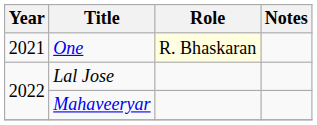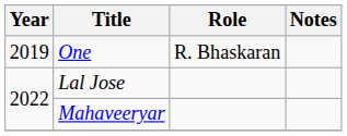 <table class="wikitable sortable">
 <tr>
 <th>Year</th>
 <th>Title</th>
 <th>Role</th>
 <th class="unsortable">Notes</th>
 </tr>
 <tr>
-<td>2021</td>
+<td>2019</td>
 <td><em><a href='#'>One</a></em></td>
-<td style="background: lightyellow;">R. Bhaskaran</td>
+<td>R. Bhaskaran</td>
 <td></td>
 </tr>
 <tr>
 <td rowspan=2>2022</td>
 <td><em>Lal Jose</em></td>
 <td></td>
 <td></td>
 </tr>
 <tr>
 <td><em><a href='#'>Mahaveeryar</a></em></td>
 <td></td>
 <td></td>
 </tr>
 <tr>
 </tr>
 </table>
